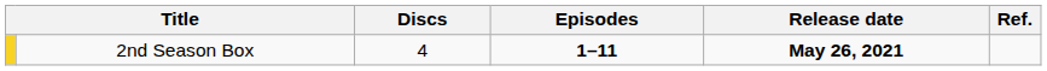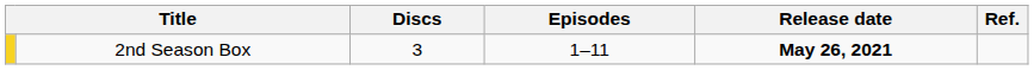 <table class="wikitable" style="text-align: center; width: 70%;">
 <tr>
 <th colspan="2">Title</th>
 <th>Discs</th>
 <th>Episodes</th>
 <th>Release date</th>
 <th style="width:5%;">Ref.</th>
 </tr>
 <tr>
 <td rowspan="1" style="width:1%; background: #F8D322"></td>
 <td>2nd Season Box</td>
-<td>4</td>
-<td><strong>1–11</strong></td>
+<td>3</td>
+<td>1–11</td>
 <td><strong>May 26, 2021</strong></td>
 <td></td>
 </tr>
 </table>
